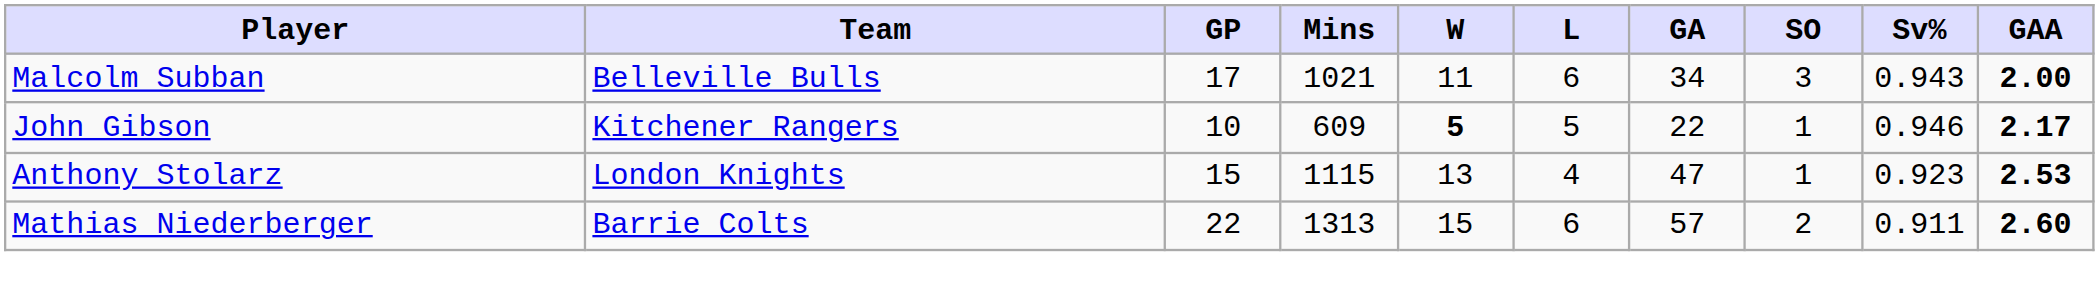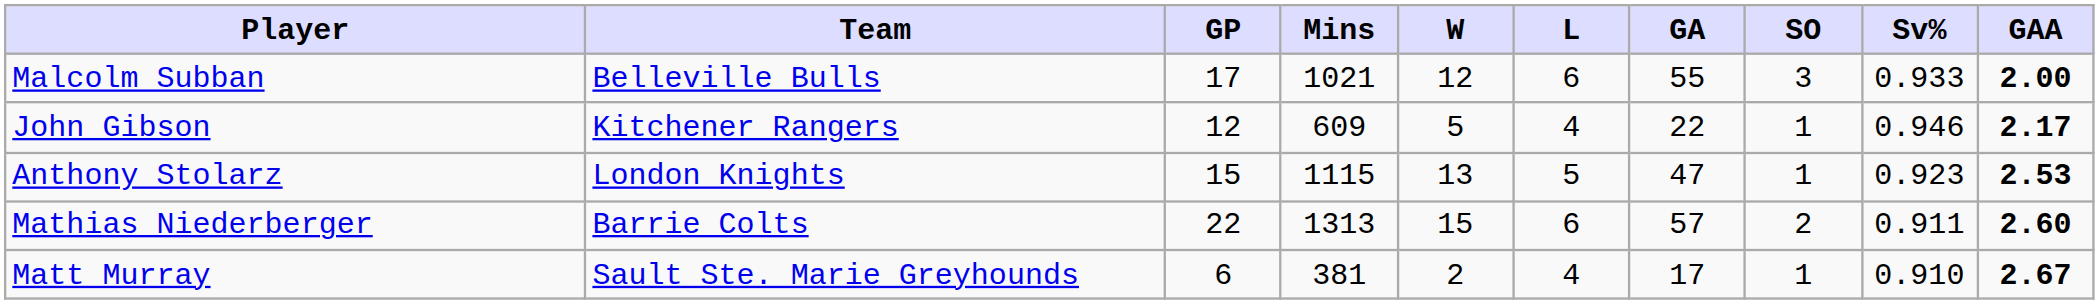 <table class="wikitable" style="text-align:center">
 <tr>
 <th style="background:#ddf; width:25%;">Player</th>
 <th style="background:#ddf; width:25%;">Team</th>
 <th style="background:#ddf; width:5%;">GP</th>
 <th style="background:#ddf; width:5%;">Mins</th>
 <th style="background:#ddf; width:5%;">W</th>
 <th style="background:#ddf; width:5%;">L</th>
 <th style="background:#ddf; width:5%;">GA</th>
 <th style="background:#ddf; width:5%;">SO</th>
 <th style="background:#ddf; width:5%;">Sv%</th>
 <th style="background:#ddf; width:5%;">GAA</th>
 </tr>
 <tr>
 <td align=left><a href='#'>Malcolm Subban</a></td>
 <td align=left><a href='#'>Belleville Bulls</a></td>
 <td>17</td>
 <td>1021</td>
-<td>11</td>
+<td>12</td>
 <td>6</td>
-<td>34</td>
+<td>55</td>
 <td>3</td>
-<td>0.943</td>
+<td>0.933</td>
 <td><strong>2.00</strong></td>
 </tr>
 <tr>
 <td align=left><a href='#'>John Gibson</a></td>
 <td align=left><a href='#'>Kitchener Rangers</a></td>
-<td>10</td>
+<td>12</td>
 <td>609</td>
-<td><strong>5</strong></td>
 <td>5</td>
+<td>4</td>
 <td>22</td>
 <td>1</td>
 <td>0.946</td>
 <td><strong>2.17</strong></td>
 </tr>
 <tr>
 <td align=left><a href='#'>Anthony Stolarz</a></td>
 <td align=left><a href='#'>London Knights</a></td>
 <td>15</td>
 <td>1115</td>
 <td>13</td>
-<td>4</td>
+<td>5</td>
 <td>47</td>
 <td>1</td>
 <td>0.923</td>
 <td><strong>2.53</strong></td>
 </tr>
 <tr>
 <td align=left><a href='#'>Mathias Niederberger</a></td>
 <td align=left><a href='#'>Barrie Colts</a></td>
 <td>22</td>
 <td>1313</td>
 <td>15</td>
 <td>6</td>
 <td>57</td>
 <td>2</td>
 <td>0.911</td>
 <td><strong>2.60</strong></td>
 </tr>
+<tr>
+<td align=left><a href='#'>Matt Murray</a></td>
+<td align=left><a href='#'>Sault Ste. Marie Greyhounds</a></td>
+<td>6</td>
+<td>381</td>
+<td>2</td>
+<td>4</td>
+<td>17</td>
+<td>1</td>
+<td>0.910</td>
+<td><strong>2.67</strong></td>
+</tr>
 </table>
